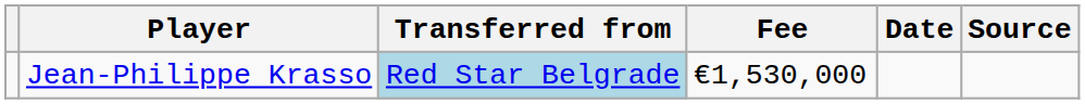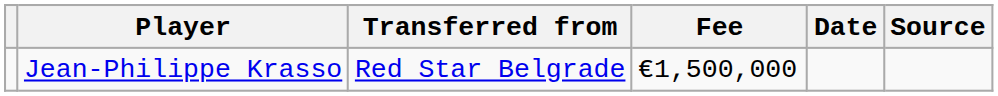 <table class="wikitable plainrowheaders sortable">
 <tr>
 <th></th>
 <th scope="col">Player</th>
 <th>Transferred from</th>
 <th style="width: 80px;">Fee</th>
 <th scope="col">Date</th>
 <th scope="col">Source</th>
 </tr>
 <tr>
 <td align="center"></td>
 <td> <a href='#'>Jean-Philippe Krasso</a></td>
-<td style="background: lightblue;"> <a href='#'>Red Star Belgrade</a></td>
-<td>€1,530,000</td>
+<td> <a href='#'>Red Star Belgrade</a></td>
+<td>€1,500,000</td>
 <td></td>
 <td></td>
 </tr>
 </table>
